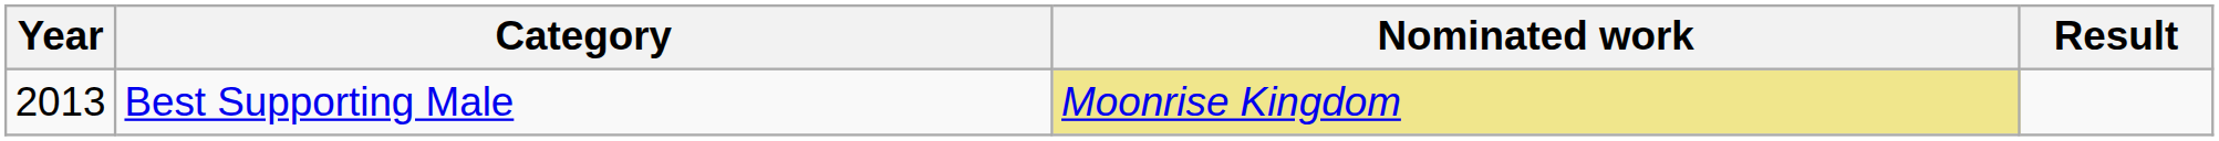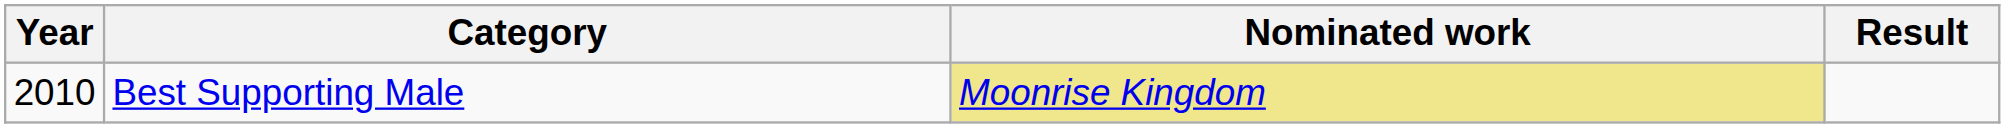 <table class=wikitable>
 <tr>
 <th scope="col" style="width:1em;">Year</th>
 <th scope="col" style="width:33em;">Category</th>
 <th scope="col" style="width:34em;">Nominated work</th>
 <th scope="col" style="width:5em;">Result</th>
 </tr>
 <tr>
-<td>2013</td>
+<td>2010</td>
 <td><a href='#'>Best Supporting Male</a></td>
 <td style="background: khaki;"><em><a href='#'>Moonrise Kingdom</a></em></td>
 <td></td>
 </tr>
 </table>
